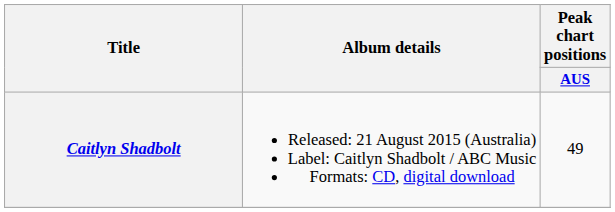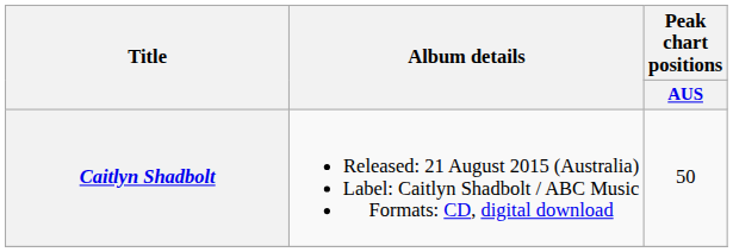 <table class="wikitable plainrowheaders" style="text-align:center;">
 <tr>
 <th scope="col" rowspan="2" style="width:14em;">Title</th>
 <th scope="col" rowspan="2">Album details</th>
 <th scope="col" colspan="1">Peak chart positions</th>
 </tr>
 <tr>
 <th scope="col" style="width:3em;font-size:90%;"><a href='#'>AUS</a><br></th>
 </tr>
 <tr>
 <th scope="row"><em><a href='#'>Caitlyn Shadbolt</a></em></th>
 <td><br><ul><li>Released: 21 August 2015 <span>(Australia)</span></li><li>Label: Caitlyn Shadbolt / ABC Music</li><li>Formats: <a href='#'>CD</a>, <a href='#'>digital download</a></li></ul></td>
-<td>49</td>
+<td>50</td>
 </tr>
 <tr>
 </tr>
 </table>
